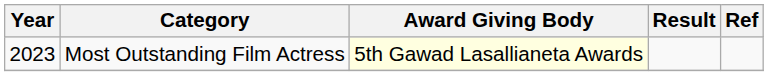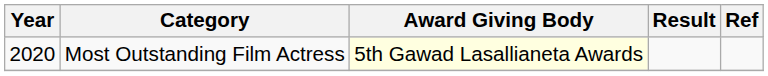 <table class="wikitable">
 <tr>
 <th>Year</th>
 <th class="unsortable">Category</th>
 <th class="unsortable">Award Giving Body</th>
 <th class="unsortable">Result</th>
 <th class="unsortable">Ref</th>
 </tr>
 <tr>
-<td>2023</td>
+<td>2020</td>
 <td>Most Outstanding Film Actress</td>
 <td style="background: lightyellow;">5th Gawad Lasallianeta Awards</td>
 <td></td>
 <td></td>
 </tr>
 <tr>
 </tr>
 </table>
